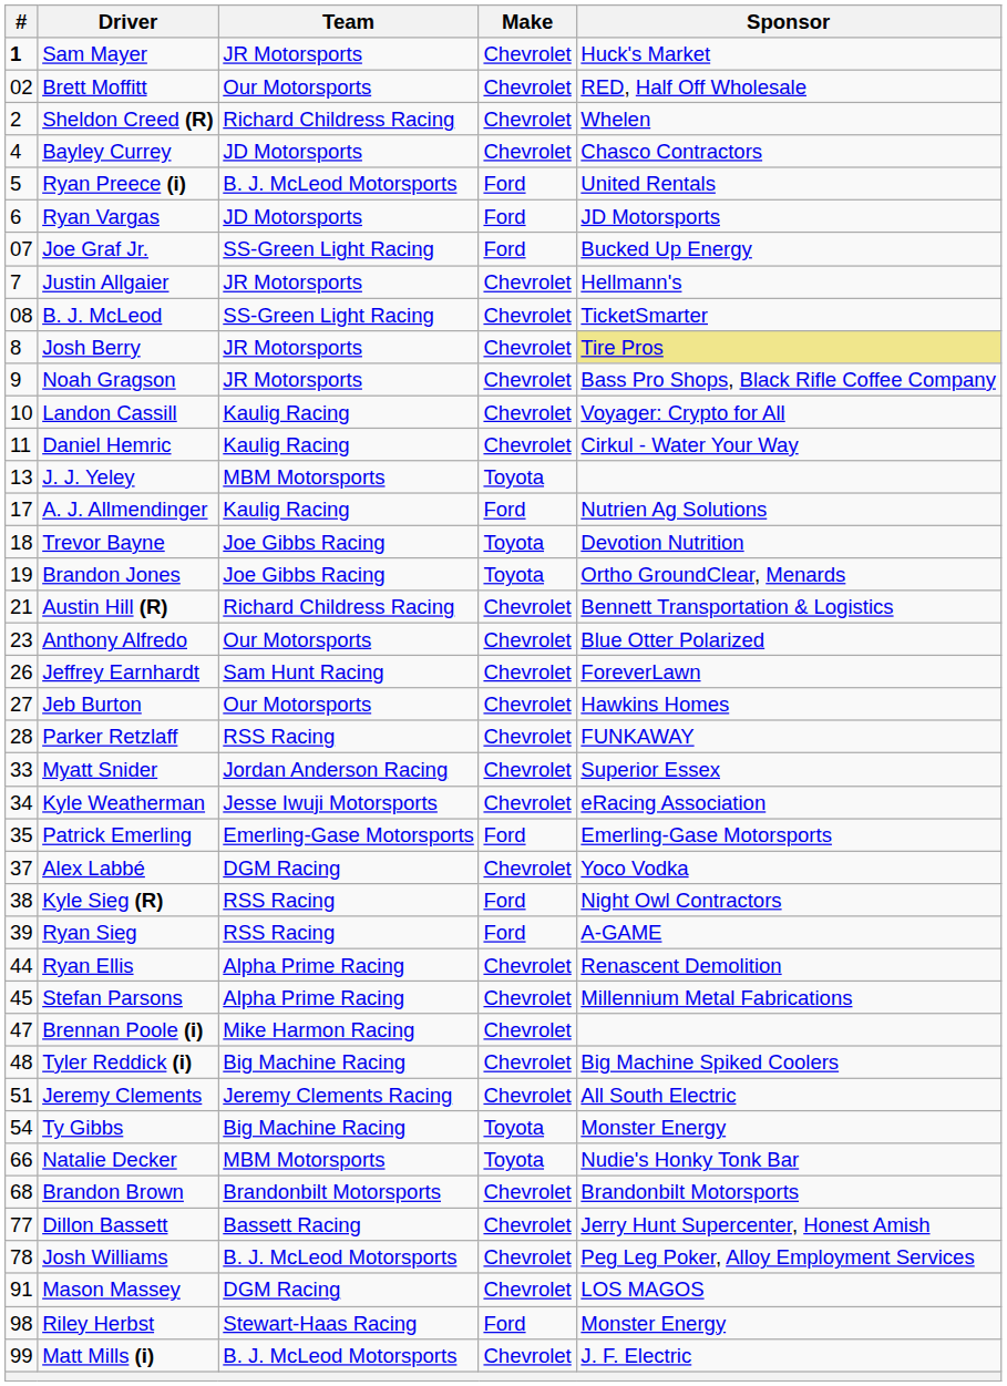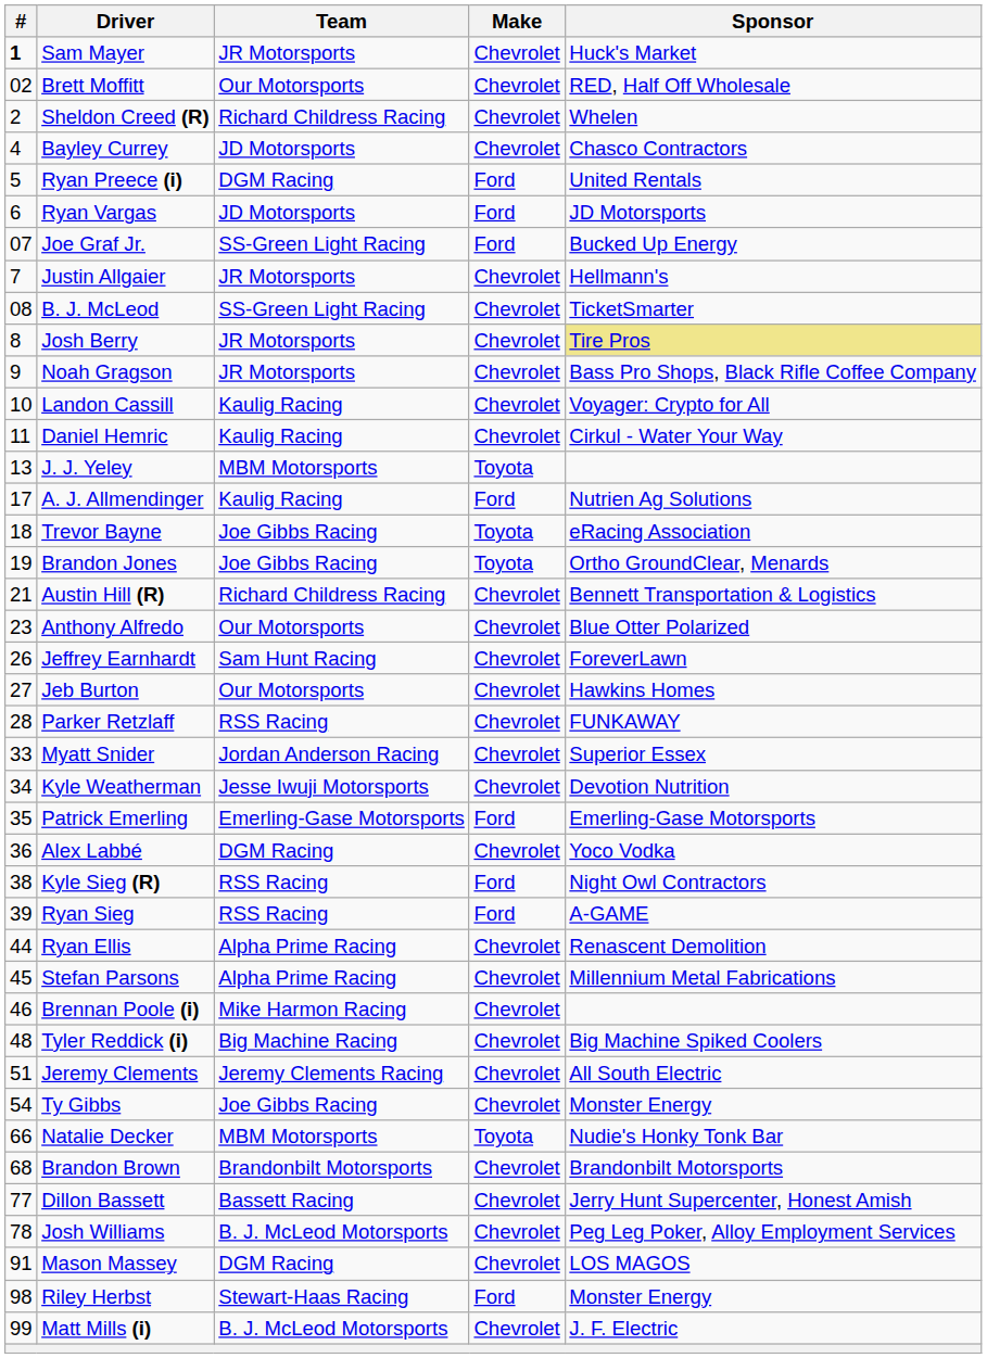 <table class="wikitable" style="font-size:95%">
 <tr>
 <th>#</th>
 <th>Driver</th>
 <th>Team</th>
 <th>Make</th>
 <th>Sponsor</th>
 </tr>
 <tr>
 <td><strong>1</strong></td>
 <td><a href='#'>Sam Mayer</a></td>
 <td><a href='#'>JR Motorsports</a></td>
 <td><a href='#'>Chevrolet</a></td>
 <td><a href='#'>Huck's Market</a></td>
 </tr>
 <tr>
 <td>02</td>
 <td><a href='#'>Brett Moffitt</a></td>
 <td><a href='#'>Our Motorsports</a></td>
 <td><a href='#'>Chevrolet</a></td>
 <td><a href='#'>RED</a>, <a href='#'>Half Off Wholesale</a></td>
 </tr>
 <tr>
 <td>2</td>
 <td><a href='#'>Sheldon Creed</a> <strong>(R)</strong></td>
 <td><a href='#'>Richard Childress Racing</a></td>
 <td><a href='#'>Chevrolet</a></td>
 <td><a href='#'>Whelen</a></td>
 </tr>
 <tr>
 <td>4</td>
 <td><a href='#'>Bayley Currey</a></td>
 <td><a href='#'>JD Motorsports</a></td>
 <td><a href='#'>Chevrolet</a></td>
 <td><a href='#'>Chasco Contractors</a></td>
 </tr>
 <tr>
 <td>5</td>
 <td><a href='#'>Ryan Preece</a> <strong>(i)</strong></td>
-<td><a href='#'>B. J. McLeod Motorsports</a></td>
+<td><a href='#'>DGM Racing</a></td>
 <td><a href='#'>Ford</a></td>
 <td><a href='#'>United Rentals</a></td>
 </tr>
 <tr>
 <td>6</td>
 <td><a href='#'>Ryan Vargas</a></td>
 <td><a href='#'>JD Motorsports</a></td>
 <td><a href='#'>Ford</a></td>
 <td><a href='#'>JD Motorsports</a></td>
 </tr>
 <tr>
 <td>07</td>
 <td><a href='#'>Joe Graf Jr.</a></td>
 <td><a href='#'>SS-Green Light Racing</a></td>
 <td><a href='#'>Ford</a></td>
 <td><a href='#'>Bucked Up Energy</a></td>
 </tr>
 <tr>
 <td>7</td>
 <td><a href='#'>Justin Allgaier</a></td>
 <td><a href='#'>JR Motorsports</a></td>
 <td><a href='#'>Chevrolet</a></td>
 <td><a href='#'>Hellmann's</a></td>
 </tr>
 <tr>
 <td>08</td>
 <td><a href='#'>B. J. McLeod</a></td>
 <td><a href='#'>SS-Green Light Racing</a></td>
 <td><a href='#'>Chevrolet</a></td>
 <td><a href='#'>TicketSmarter</a></td>
 </tr>
 <tr>
 <td>8</td>
 <td><a href='#'>Josh Berry</a></td>
 <td><a href='#'>JR Motorsports</a></td>
 <td><a href='#'>Chevrolet</a></td>
 <td style="background: khaki;"><a href='#'>Tire Pros</a></td>
 </tr>
 <tr>
 <td>9</td>
 <td><a href='#'>Noah Gragson</a></td>
 <td><a href='#'>JR Motorsports</a></td>
 <td><a href='#'>Chevrolet</a></td>
 <td><a href='#'>Bass Pro Shops</a>, <a href='#'>Black Rifle Coffee Company</a></td>
 </tr>
 <tr>
 <td>10</td>
 <td><a href='#'>Landon Cassill</a></td>
 <td><a href='#'>Kaulig Racing</a></td>
 <td><a href='#'>Chevrolet</a></td>
 <td><a href='#'>Voyager: Crypto for All</a></td>
 </tr>
 <tr>
 <td>11</td>
 <td><a href='#'>Daniel Hemric</a></td>
 <td><a href='#'>Kaulig Racing</a></td>
 <td><a href='#'>Chevrolet</a></td>
 <td><a href='#'>Cirkul - Water Your Way</a></td>
 </tr>
 <tr>
 <td>13</td>
 <td><a href='#'>J. J. Yeley</a></td>
 <td><a href='#'>MBM Motorsports</a></td>
 <td><a href='#'>Toyota</a></td>
 <td></td>
 </tr>
 <tr>
 <td>17</td>
 <td nowrap><a href='#'>A. J. Allmendinger</a></td>
 <td><a href='#'>Kaulig Racing</a></td>
 <td><a href='#'>Ford</a></td>
 <td><a href='#'>Nutrien Ag Solutions</a></td>
 </tr>
 <tr>
 <td>18</td>
 <td><a href='#'>Trevor Bayne</a></td>
 <td><a href='#'>Joe Gibbs Racing</a></td>
 <td><a href='#'>Toyota</a></td>
-<td><a href='#'>Devotion Nutrition</a></td>
+<td><a href='#'>eRacing Association</a></td>
 </tr>
 <tr>
 <td>19</td>
 <td><a href='#'>Brandon Jones</a></td>
 <td><a href='#'>Joe Gibbs Racing</a></td>
 <td><a href='#'>Toyota</a></td>
 <td><a href='#'>Ortho GroundClear</a>, <a href='#'>Menards</a></td>
 </tr>
 <tr>
 <td>21</td>
 <td><a href='#'>Austin Hill</a> <strong>(R)</strong></td>
 <td><a href='#'>Richard Childress Racing</a></td>
 <td><a href='#'>Chevrolet</a></td>
 <td><a href='#'>Bennett Transportation & Logistics</a></td>
 </tr>
 <tr>
 <td>23</td>
 <td><a href='#'>Anthony Alfredo</a></td>
 <td><a href='#'>Our Motorsports</a></td>
 <td><a href='#'>Chevrolet</a></td>
 <td><a href='#'>Blue Otter Polarized</a></td>
 </tr>
 <tr>
 <td>26</td>
 <td><a href='#'>Jeffrey Earnhardt</a></td>
 <td><a href='#'>Sam Hunt Racing</a></td>
 <td><a href='#'>Chevrolet</a></td>
 <td><a href='#'>ForeverLawn</a></td>
 </tr>
 <tr>
 <td>27</td>
 <td><a href='#'>Jeb Burton</a></td>
 <td><a href='#'>Our Motorsports</a></td>
 <td><a href='#'>Chevrolet</a></td>
 <td><a href='#'>Hawkins Homes</a></td>
 </tr>
 <tr>
 <td>28</td>
 <td><a href='#'>Parker Retzlaff</a></td>
 <td><a href='#'>RSS Racing</a></td>
 <td><a href='#'>Chevrolet</a></td>
 <td><a href='#'>FUNKAWAY</a></td>
 </tr>
 <tr>
 <td>33</td>
 <td><a href='#'>Myatt Snider</a></td>
 <td><a href='#'>Jordan Anderson Racing</a></td>
 <td><a href='#'>Chevrolet</a></td>
 <td><a href='#'>Superior Essex</a></td>
 </tr>
 <tr>
 <td>34</td>
 <td><a href='#'>Kyle Weatherman</a></td>
 <td><a href='#'>Jesse Iwuji Motorsports</a></td>
 <td><a href='#'>Chevrolet</a></td>
-<td><a href='#'>eRacing Association</a></td>
+<td><a href='#'>Devotion Nutrition</a></td>
 </tr>
 <tr>
 <td>35</td>
 <td><a href='#'>Patrick Emerling</a></td>
 <td><a href='#'>Emerling-Gase Motorsports</a></td>
 <td><a href='#'>Ford</a></td>
 <td><a href='#'>Emerling-Gase Motorsports</a></td>
 </tr>
 <tr>
-<td>37</td>
+<td>36</td>
 <td><a href='#'>Alex Labbé</a></td>
 <td><a href='#'>DGM Racing</a></td>
 <td><a href='#'>Chevrolet</a></td>
 <td><a href='#'>Yoco Vodka</a></td>
 </tr>
 <tr>
 <td>38</td>
 <td><a href='#'>Kyle Sieg</a> <strong>(R)</strong></td>
 <td><a href='#'>RSS Racing</a></td>
 <td><a href='#'>Ford</a></td>
 <td><a href='#'>Night Owl Contractors</a></td>
 </tr>
 <tr>
 <td>39</td>
 <td><a href='#'>Ryan Sieg</a></td>
 <td><a href='#'>RSS Racing</a></td>
 <td><a href='#'>Ford</a></td>
 <td><a href='#'>A-GAME</a></td>
 </tr>
 <tr>
 <td>44</td>
 <td><a href='#'>Ryan Ellis</a></td>
 <td><a href='#'>Alpha Prime Racing</a></td>
 <td><a href='#'>Chevrolet</a></td>
 <td><a href='#'>Renascent Demolition</a></td>
 </tr>
 <tr>
 <td>45</td>
 <td><a href='#'>Stefan Parsons</a></td>
 <td><a href='#'>Alpha Prime Racing</a></td>
 <td><a href='#'>Chevrolet</a></td>
 <td><a href='#'>Millennium Metal Fabrications</a></td>
 </tr>
 <tr>
-<td>47</td>
+<td>46</td>
 <td><a href='#'>Brennan Poole</a> <strong>(i)</strong></td>
 <td><a href='#'>Mike Harmon Racing</a></td>
 <td><a href='#'>Chevrolet</a></td>
 <td></td>
 </tr>
 <tr>
 <td>48</td>
 <td><a href='#'>Tyler Reddick</a> <strong>(i)</strong></td>
 <td><a href='#'>Big Machine Racing</a></td>
 <td><a href='#'>Chevrolet</a></td>
 <td><a href='#'>Big Machine Spiked Coolers</a></td>
 </tr>
 <tr>
 <td>51</td>
 <td><a href='#'>Jeremy Clements</a></td>
 <td><a href='#'>Jeremy Clements Racing</a></td>
 <td><a href='#'>Chevrolet</a></td>
 <td><a href='#'>All South Electric</a></td>
 </tr>
 <tr>
 <td>54</td>
 <td><a href='#'>Ty Gibbs</a></td>
-<td><a href='#'>Big Machine Racing</a></td>
-<td><a href='#'>Toyota</a></td>
+<td><a href='#'>Joe Gibbs Racing</a></td>
+<td><a href='#'>Chevrolet</a></td>
 <td><a href='#'>Monster Energy</a></td>
 </tr>
 <tr>
 <td>66</td>
 <td><a href='#'>Natalie Decker</a></td>
 <td><a href='#'>MBM Motorsports</a></td>
 <td><a href='#'>Toyota</a></td>
 <td><a href='#'>Nudie's Honky Tonk Bar</a></td>
 </tr>
 <tr>
 <td>68</td>
 <td><a href='#'>Brandon Brown</a></td>
 <td><a href='#'>Brandonbilt Motorsports</a></td>
 <td><a href='#'>Chevrolet</a></td>
 <td><a href='#'>Brandonbilt Motorsports</a></td>
 </tr>
 <tr>
 <td>77</td>
 <td><a href='#'>Dillon Bassett</a></td>
 <td><a href='#'>Bassett Racing</a></td>
 <td><a href='#'>Chevrolet</a></td>
 <td><a href='#'>Jerry Hunt Supercenter</a>, <a href='#'>Honest Amish</a></td>
 </tr>
 <tr>
 <td>78</td>
 <td><a href='#'>Josh Williams</a></td>
 <td><a href='#'>B. J. McLeod Motorsports</a></td>
 <td><a href='#'>Chevrolet</a></td>
 <td><a href='#'>Peg Leg Poker</a>, <a href='#'>Alloy Employment Services</a></td>
 </tr>
 <tr>
 <td>91</td>
 <td><a href='#'>Mason Massey</a></td>
 <td><a href='#'>DGM Racing</a></td>
 <td><a href='#'>Chevrolet</a></td>
 <td><a href='#'>LOS MAGOS</a></td>
 </tr>
 <tr>
 <td>98</td>
 <td><a href='#'>Riley Herbst</a></td>
 <td><a href='#'>Stewart-Haas Racing</a></td>
 <td><a href='#'>Ford</a></td>
 <td><a href='#'>Monster Energy</a></td>
 </tr>
 <tr>
 <td>99</td>
 <td><a href='#'>Matt Mills</a> <strong>(i)</strong></td>
 <td><a href='#'>B. J. McLeod Motorsports</a></td>
 <td><a href='#'>Chevrolet</a></td>
 <td><a href='#'>J. F. Electric</a></td>
 </tr>
 <tr>
 <th colspan="5"></th>
 </tr>
 </table>
